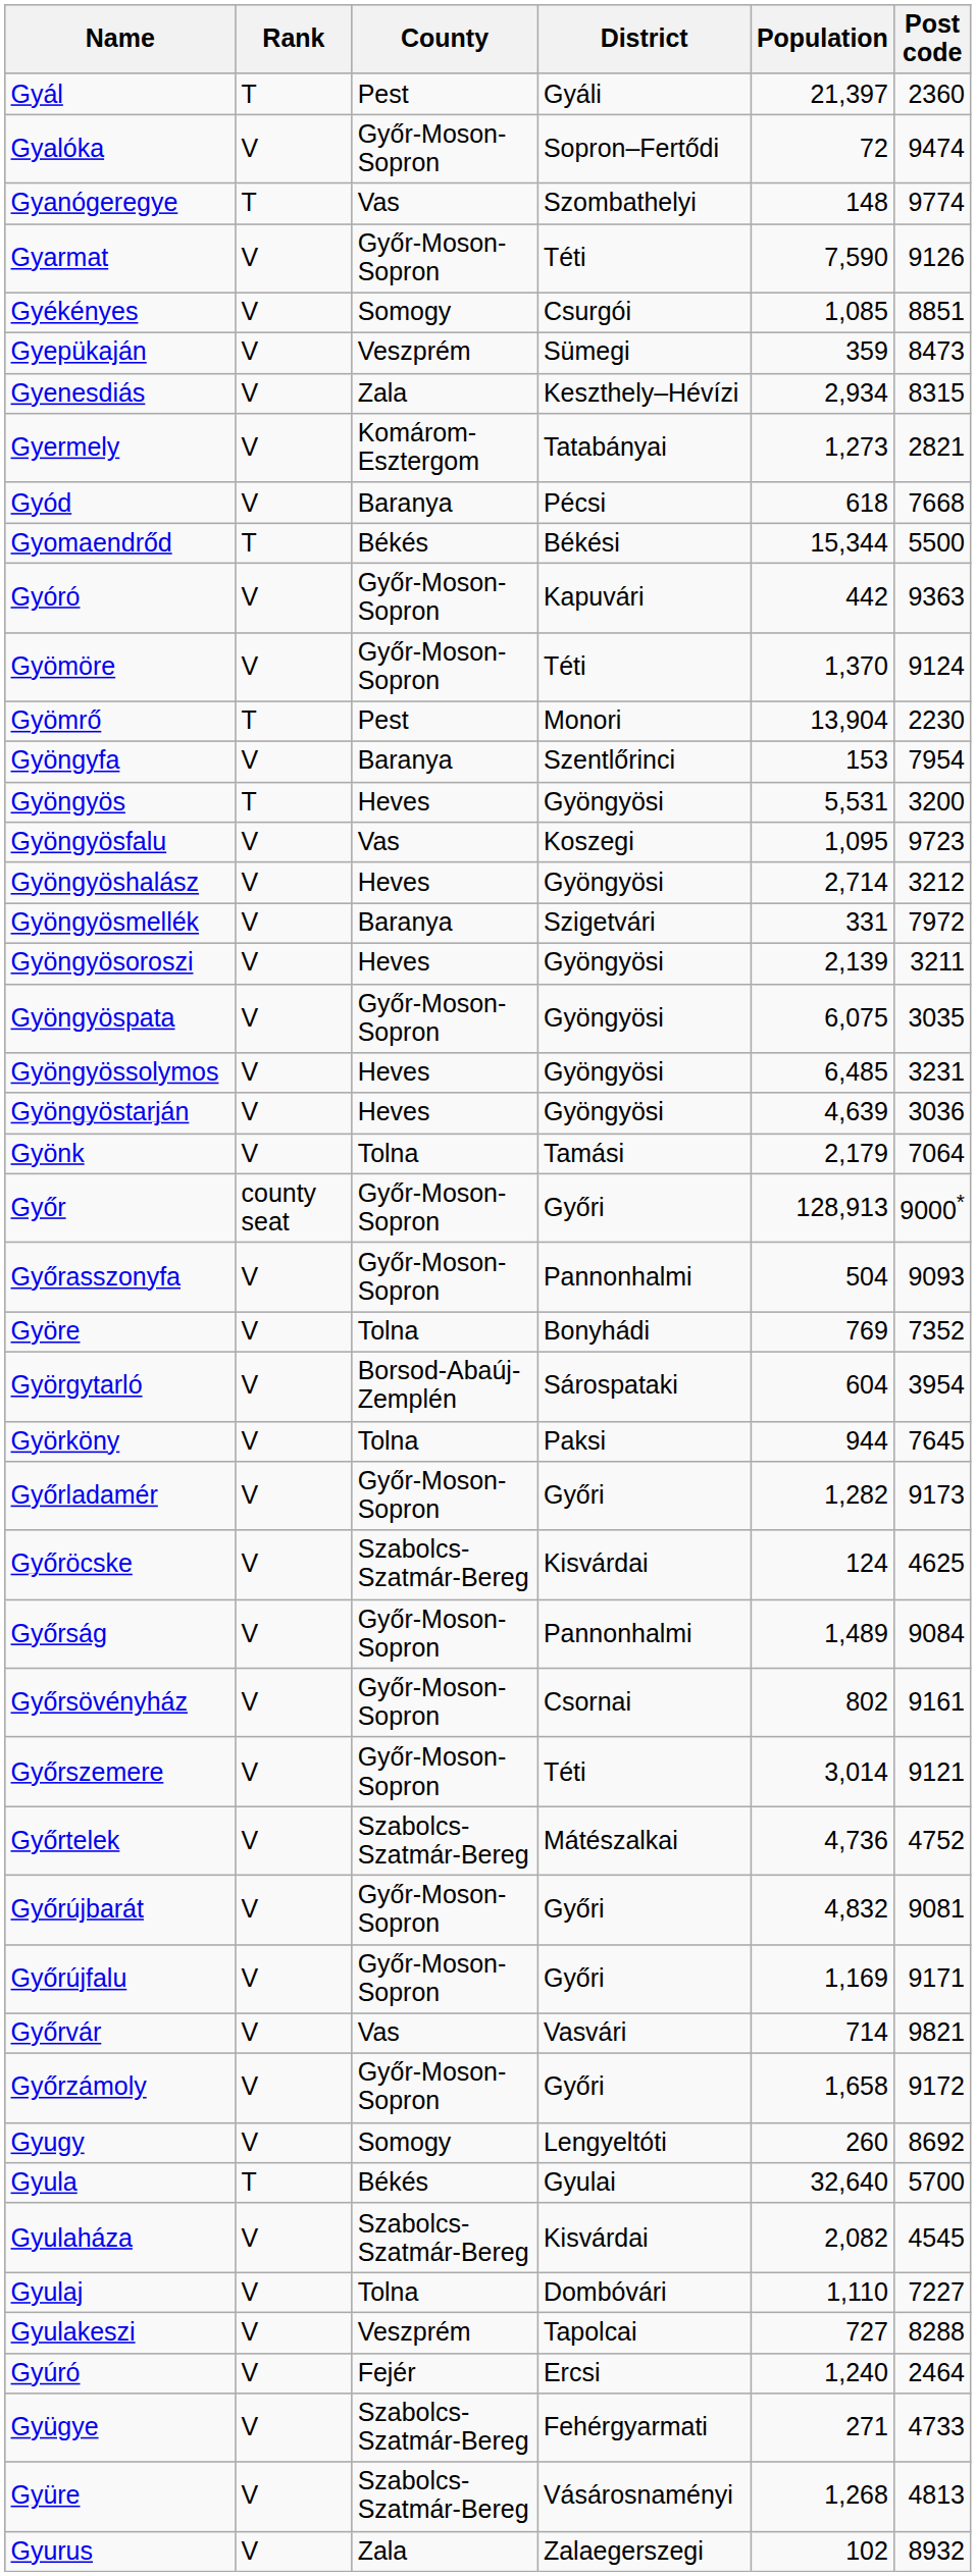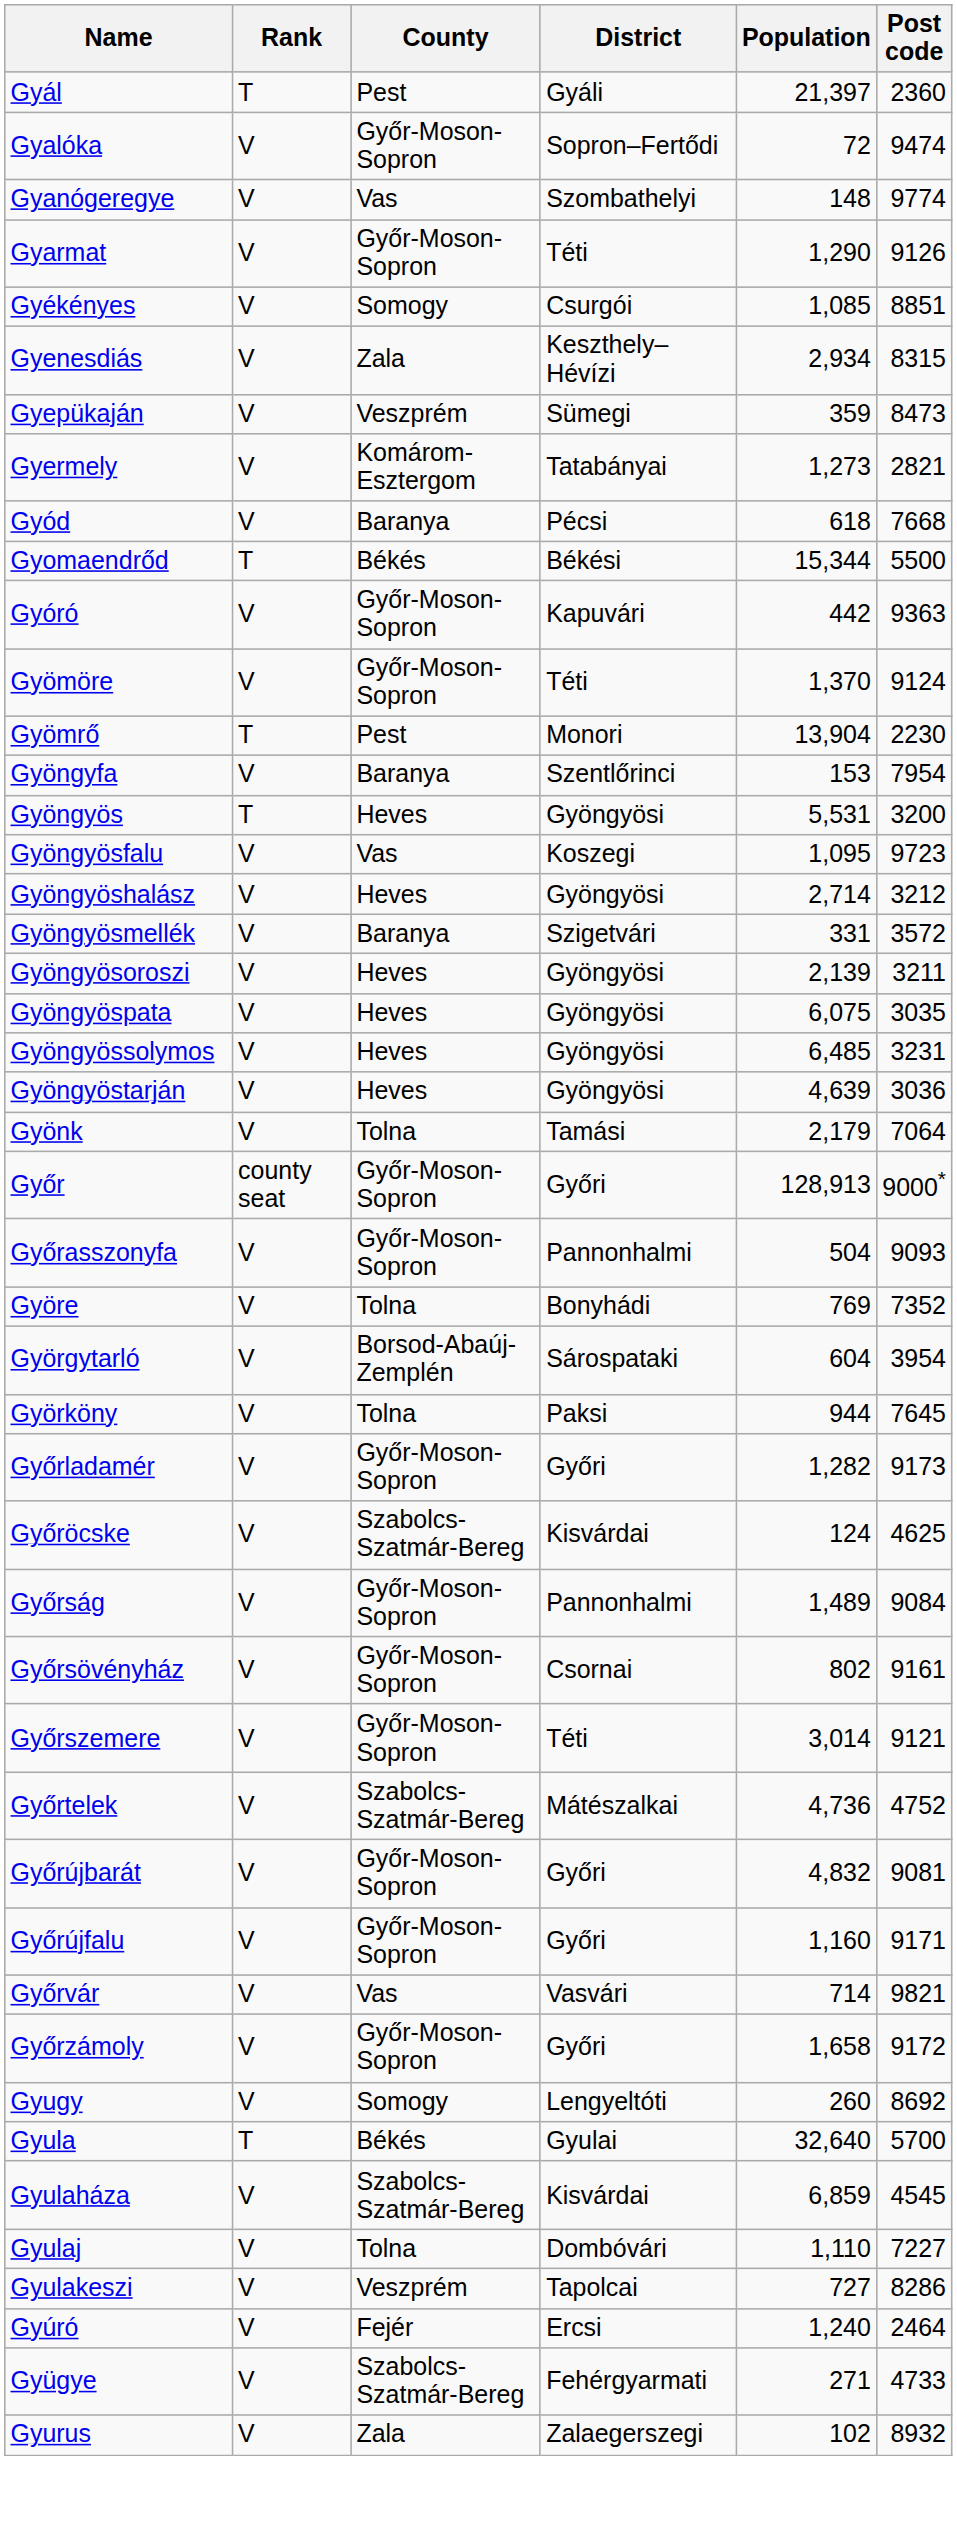 <table class=wikitable>
 <tr>
 <th width=150>Name</th>
 <th width=100>Rank</th>
 <th width=170>County</th>
 <th width=140>District</th>
 <th>Population</th>
 <th>Post code</th>
 </tr>
 <tr>
 <td><a href='#'>Gyál</a></td>
 <td>T</td>
 <td>Pest</td>
 <td>Gyáli</td>
 <td align=right>21,397</td>
 <td align=right>2360</td>
 </tr>
 <tr>
 <td><a href='#'>Gyalóka</a></td>
 <td>V</td>
 <td>Győr-Moson-Sopron</td>
 <td>Sopron–Fertődi</td>
 <td align=right>72</td>
 <td align=right>9474</td>
 </tr>
 <tr>
 <td><a href='#'>Gyanógeregye</a></td>
-<td>T</td>
+<td>V</td>
 <td>Vas</td>
 <td>Szombathelyi</td>
 <td align=right>148</td>
 <td align=right>9774</td>
 </tr>
 <tr>
 <td><a href='#'>Gyarmat</a></td>
 <td>V</td>
 <td>Győr-Moson-Sopron</td>
 <td>Téti</td>
-<td align=right>7,590</td>
+<td align=right>1,290</td>
 <td align=right>9126</td>
 </tr>
 <tr>
 <td><a href='#'>Gyékényes</a></td>
 <td>V</td>
 <td>Somogy</td>
 <td>Csurgói</td>
 <td align=right>1,085</td>
 <td align=right>8851</td>
 </tr>
 <tr>
+<td><a href='#'>Gyenesdiás</a></td>
+<td>V</td>
+<td>Zala</td>
+<td>Keszthely–Hévízi</td>
+<td align=right>2,934</td>
+<td align=right>8315</td>
+</tr>
+<tr>
 <td><a href='#'>Gyepükaján</a></td>
 <td>V</td>
 <td>Veszprém</td>
 <td>Sümegi</td>
 <td align=right>359</td>
 <td align=right>8473</td>
-</tr>
-<tr>
-<td><a href='#'>Gyenesdiás</a></td>
-<td>V</td>
-<td>Zala</td>
-<td>Keszthely–Hévízi</td>
-<td align=right>2,934</td>
-<td align=right>8315</td>
 </tr>
 <tr>
 <td><a href='#'>Gyermely</a></td>
 <td>V</td>
 <td>Komárom-Esztergom</td>
 <td>Tatabányai</td>
 <td align=right>1,273</td>
 <td align=right>2821</td>
 </tr>
 <tr>
 <td><a href='#'>Gyód</a></td>
 <td>V</td>
 <td>Baranya</td>
 <td>Pécsi</td>
 <td align=right>618</td>
 <td align=right>7668</td>
 </tr>
 <tr>
 <td><a href='#'>Gyomaendrőd</a></td>
 <td>T</td>
 <td>Békés</td>
 <td>Békési</td>
 <td align=right>15,344</td>
 <td align=right>5500</td>
 </tr>
 <tr>
 <td><a href='#'>Gyóró</a></td>
 <td>V</td>
 <td>Győr-Moson-Sopron</td>
 <td>Kapuvári</td>
 <td align=right>442</td>
 <td align=right>9363</td>
 </tr>
 <tr>
 <td><a href='#'>Gyömöre</a></td>
 <td>V</td>
 <td>Győr-Moson-Sopron</td>
 <td>Téti</td>
 <td align=right>1,370</td>
 <td align=right>9124</td>
 </tr>
 <tr>
 <td><a href='#'>Gyömrő</a></td>
 <td>T</td>
 <td>Pest</td>
 <td>Monori</td>
 <td align=right>13,904</td>
 <td align=right>2230</td>
 </tr>
 <tr>
 <td><a href='#'>Gyöngyfa</a></td>
 <td>V</td>
 <td>Baranya</td>
 <td>Szentlőrinci</td>
 <td align=right>153</td>
 <td align=right>7954</td>
 </tr>
 <tr>
 <td><a href='#'>Gyöngyös</a></td>
 <td>T</td>
 <td>Heves</td>
 <td>Gyöngyösi</td>
 <td align=right>5,531</td>
 <td align=right>3200</td>
 </tr>
 <tr>
 <td><a href='#'>Gyöngyösfalu</a></td>
 <td>V</td>
 <td>Vas</td>
 <td>Koszegi</td>
 <td align=right>1,095</td>
 <td align=right>9723</td>
 </tr>
 <tr>
 <td><a href='#'>Gyöngyöshalász</a></td>
 <td>V</td>
 <td>Heves</td>
 <td>Gyöngyösi</td>
 <td align=right>2,714</td>
 <td align=right>3212</td>
 </tr>
 <tr>
 <td><a href='#'>Gyöngyösmellék</a></td>
 <td>V</td>
 <td>Baranya</td>
 <td>Szigetvári</td>
 <td align=right>331</td>
-<td align=right>7972</td>
+<td align=right>3572</td>
 </tr>
 <tr>
 <td><a href='#'>Gyöngyösoroszi</a></td>
 <td>V</td>
 <td>Heves</td>
 <td>Gyöngyösi</td>
 <td align=right>2,139</td>
 <td align=right>3211</td>
 </tr>
 <tr>
 <td><a href='#'>Gyöngyöspata</a></td>
 <td>V</td>
-<td>Győr-Moson-Sopron</td>
+<td>Heves</td>
 <td>Gyöngyösi</td>
 <td align=right>6,075</td>
 <td align=right>3035</td>
 </tr>
 <tr>
 <td><a href='#'>Gyöngyössolymos</a></td>
 <td>V</td>
 <td>Heves</td>
 <td>Gyöngyösi</td>
 <td align=right>6,485</td>
 <td align=right>3231</td>
 </tr>
 <tr>
 <td><a href='#'>Gyöngyöstarján</a></td>
 <td>V</td>
 <td>Heves</td>
 <td>Gyöngyösi</td>
 <td align=right>4,639</td>
 <td align=right>3036</td>
 </tr>
 <tr>
 <td><a href='#'>Gyönk</a></td>
 <td>V</td>
 <td>Tolna</td>
 <td>Tamási</td>
 <td align=right>2,179</td>
 <td align=right>7064</td>
 </tr>
 <tr>
 <td><a href='#'>Győr</a></td>
 <td>county seat</td>
 <td>Győr-Moson-Sopron</td>
 <td>Győri</td>
 <td align=right>128,913</td>
 <td align=right>9000<sup>*</sup></td>
 </tr>
 <tr>
 <td><a href='#'>Győrasszonyfa</a></td>
 <td>V</td>
 <td>Győr-Moson-Sopron</td>
 <td>Pannonhalmi</td>
 <td align=right>504</td>
 <td align=right>9093</td>
 </tr>
 <tr>
 <td><a href='#'>Györe</a></td>
 <td>V</td>
 <td>Tolna</td>
 <td>Bonyhádi</td>
 <td align=right>769</td>
 <td align=right>7352</td>
 </tr>
 <tr>
 <td><a href='#'>Györgytarló</a></td>
 <td>V</td>
 <td>Borsod-Abaúj-Zemplén</td>
 <td>Sárospataki</td>
 <td align=right>604</td>
 <td align=right>3954</td>
 </tr>
 <tr>
 <td><a href='#'>Györköny</a></td>
 <td>V</td>
 <td>Tolna</td>
 <td>Paksi</td>
 <td align=right>944</td>
 <td align=right>7645</td>
 </tr>
 <tr>
 <td><a href='#'>Győrladamér</a></td>
 <td>V</td>
 <td>Győr-Moson-Sopron</td>
 <td>Győri</td>
 <td align=right>1,282</td>
 <td align=right>9173</td>
 </tr>
 <tr>
 <td><a href='#'>Győröcske</a></td>
 <td>V</td>
 <td>Szabolcs-Szatmár-Bereg</td>
 <td>Kisvárdai</td>
 <td align=right>124</td>
 <td align=right>4625</td>
 </tr>
 <tr>
 <td><a href='#'>Győrság</a></td>
 <td>V</td>
 <td>Győr-Moson-Sopron</td>
 <td>Pannonhalmi</td>
 <td align=right>1,489</td>
 <td align=right>9084</td>
 </tr>
 <tr>
 <td><a href='#'>Győrsövényház</a></td>
 <td>V</td>
 <td>Győr-Moson-Sopron</td>
 <td>Csornai</td>
 <td align=right>802</td>
 <td align=right>9161</td>
 </tr>
 <tr>
 <td><a href='#'>Győrszemere</a></td>
 <td>V</td>
 <td>Győr-Moson-Sopron</td>
 <td>Téti</td>
 <td align=right>3,014</td>
 <td align=right>9121</td>
 </tr>
 <tr>
 <td><a href='#'>Győrtelek</a></td>
 <td>V</td>
 <td>Szabolcs-Szatmár-Bereg</td>
 <td>Mátészalkai</td>
 <td align=right>4,736</td>
 <td align=right>4752</td>
 </tr>
 <tr>
 <td><a href='#'>Győrújbarát</a></td>
 <td>V</td>
 <td>Győr-Moson-Sopron</td>
 <td>Győri</td>
 <td align=right>4,832</td>
 <td align=right>9081</td>
 </tr>
 <tr>
 <td><a href='#'>Győrújfalu</a></td>
 <td>V</td>
 <td>Győr-Moson-Sopron</td>
 <td>Győri</td>
-<td align=right>1,169</td>
+<td align=right>1,160</td>
 <td align=right>9171</td>
 </tr>
 <tr>
 <td><a href='#'>Győrvár</a></td>
 <td>V</td>
 <td>Vas</td>
 <td>Vasvári</td>
 <td align=right>714</td>
 <td align=right>9821</td>
 </tr>
 <tr>
 <td><a href='#'>Győrzámoly</a></td>
 <td>V</td>
 <td>Győr-Moson-Sopron</td>
 <td>Győri</td>
 <td align=right>1,658</td>
 <td align=right>9172</td>
 </tr>
 <tr>
 <td><a href='#'>Gyugy</a></td>
 <td>V</td>
 <td>Somogy</td>
 <td>Lengyeltóti</td>
 <td align=right>260</td>
 <td align=right>8692</td>
 </tr>
 <tr>
 <td><a href='#'>Gyula</a></td>
 <td>T</td>
 <td>Békés</td>
 <td>Gyulai</td>
 <td align=right>32,640</td>
 <td align=right>5700</td>
 </tr>
 <tr>
 <td><a href='#'>Gyulaháza</a></td>
 <td>V</td>
 <td>Szabolcs-Szatmár-Bereg</td>
 <td>Kisvárdai</td>
-<td align=right>2,082</td>
+<td align=right>6,859</td>
 <td align=right>4545</td>
 </tr>
 <tr>
 <td><a href='#'>Gyulaj</a></td>
 <td>V</td>
 <td>Tolna</td>
 <td>Dombóvári</td>
 <td align=right>1,110</td>
 <td align=right>7227</td>
 </tr>
 <tr>
 <td><a href='#'>Gyulakeszi</a></td>
 <td>V</td>
 <td>Veszprém</td>
 <td>Tapolcai</td>
 <td align=right>727</td>
-<td align=right>8288</td>
+<td align=right>8286</td>
 </tr>
 <tr>
 <td><a href='#'>Gyúró</a></td>
 <td>V</td>
 <td>Fejér</td>
 <td>Ercsi</td>
 <td align=right>1,240</td>
 <td align=right>2464</td>
 </tr>
 <tr>
 <td><a href='#'>Gyügye</a></td>
 <td>V</td>
 <td>Szabolcs-Szatmár-Bereg</td>
 <td>Fehérgyarmati</td>
 <td align=right>271</td>
 <td align=right>4733</td>
 </tr>
 <tr>
-<td><a href='#'>Gyüre</a></td>
-<td>V</td>
-<td>Szabolcs-Szatmár-Bereg</td>
-<td>Vásárosnaményi</td>
-<td align=right>1,268</td>
-<td align=right>4813</td>
-</tr>
-<tr>
 <td><a href='#'>Gyurus</a></td>
 <td>V</td>
 <td>Zala</td>
 <td>Zalaegerszegi</td>
 <td align=right>102</td>
 <td align=right>8932</td>
 </tr>
 </table>
